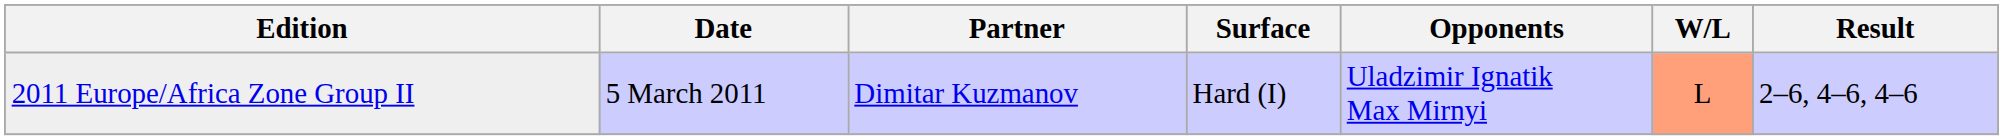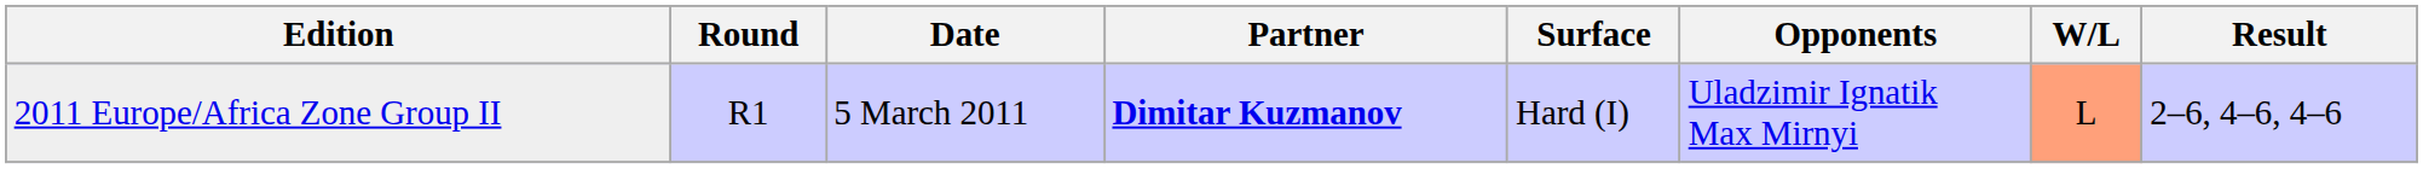 <table class="wikitable" style="font-size:95%;" width="1050">
 <tr>
 <th>Edition</th>
+<th>Round</th>
 <th>Date</th>
 <th>Partner</th>
 <th>Surface</th>
 <th>Opponents</th>
 <th>W/L</th>
 <th>Result</th>
 </tr>
 <tr bgcolor=#CCCCFF>
 <td bgcolor=#efefef><a href='#'>2011 Europe/Africa Zone Group II</a></td>
+<td align=center>R1</td>
 <td>5 March 2011</td>
-<td> <a href='#'>Dimitar Kuzmanov</a></td>
+<td><strong> <a href='#'>Dimitar Kuzmanov</a></strong></td>
 <td>Hard (I)</td>
 <td> <a href='#'>Uladzimir Ignatik</a><br> <a href='#'>Max Mirnyi</a></td>
 <td bgcolor=#FFA07A align=center>L</td>
 <td>2–6, 4–6, 4–6</td>
 </tr>
 </table>
